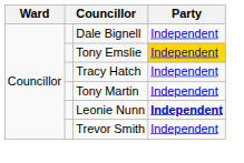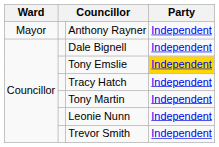 <table class="wikitable">
 <tr>
 <th>Ward</th>
 <th colspan="2">Councillor</th>
 <th>Party</th>
+</tr>
+<tr>
+<td align="center">Mayor</td>
+<td> </td>
+<td>Anthony Rayner</td>
+<td><a href='#'>Independent</a></td>
 </tr>
 <tr>
 <td rowspan="6"; align="center">Councillor</td>
 <td> </td>
 <td>Dale Bignell</td>
 <td><a href='#'>Independent</a></td>
 </tr>
 <tr>
 <td> </td>
 <td>Tony Emslie</td>
 <td style="background: gold;"><a href='#'>Independent</a></td>
 </tr>
 <tr>
 <td> </td>
 <td>Tracy Hatch</td>
 <td><a href='#'>Independent</a></td>
 </tr>
 <tr>
 <td> </td>
 <td>Tony Martin</td>
 <td><a href='#'>Independent</a></td>
 </tr>
 <tr>
 <td> </td>
 <td>Leonie Nunn</td>
-<td><strong><a href='#'>Independent</a></strong></td>
+<td><a href='#'>Independent</a></td>
 </tr>
 <tr>
 <td> </td>
 <td>Trevor Smith</td>
 <td><a href='#'>Independent</a></td>
 </tr>
 </table>
